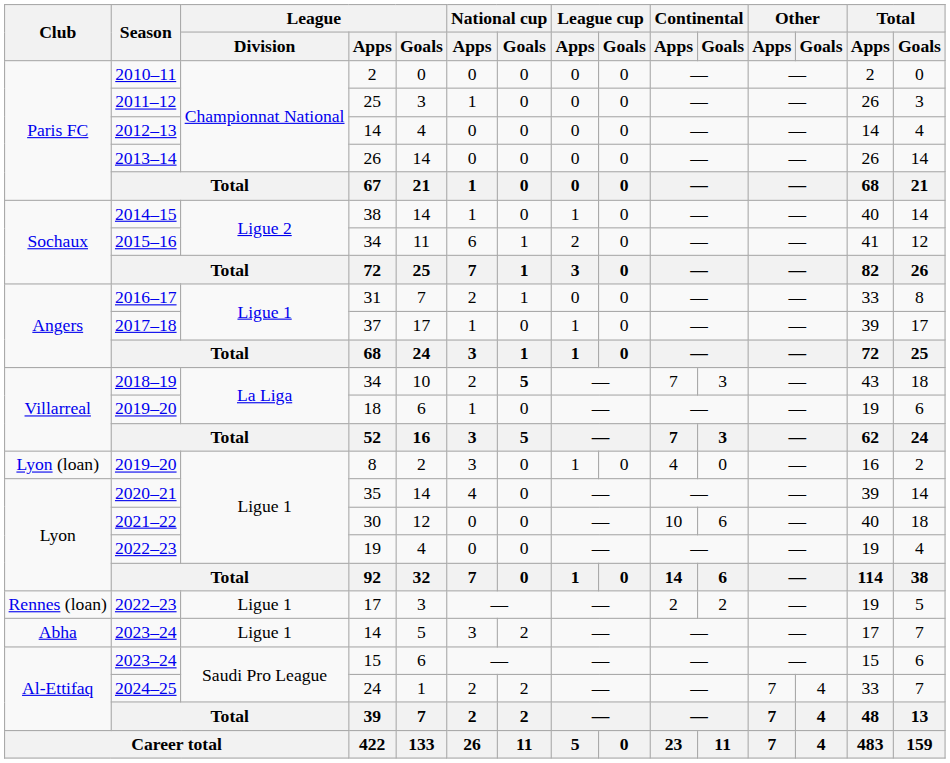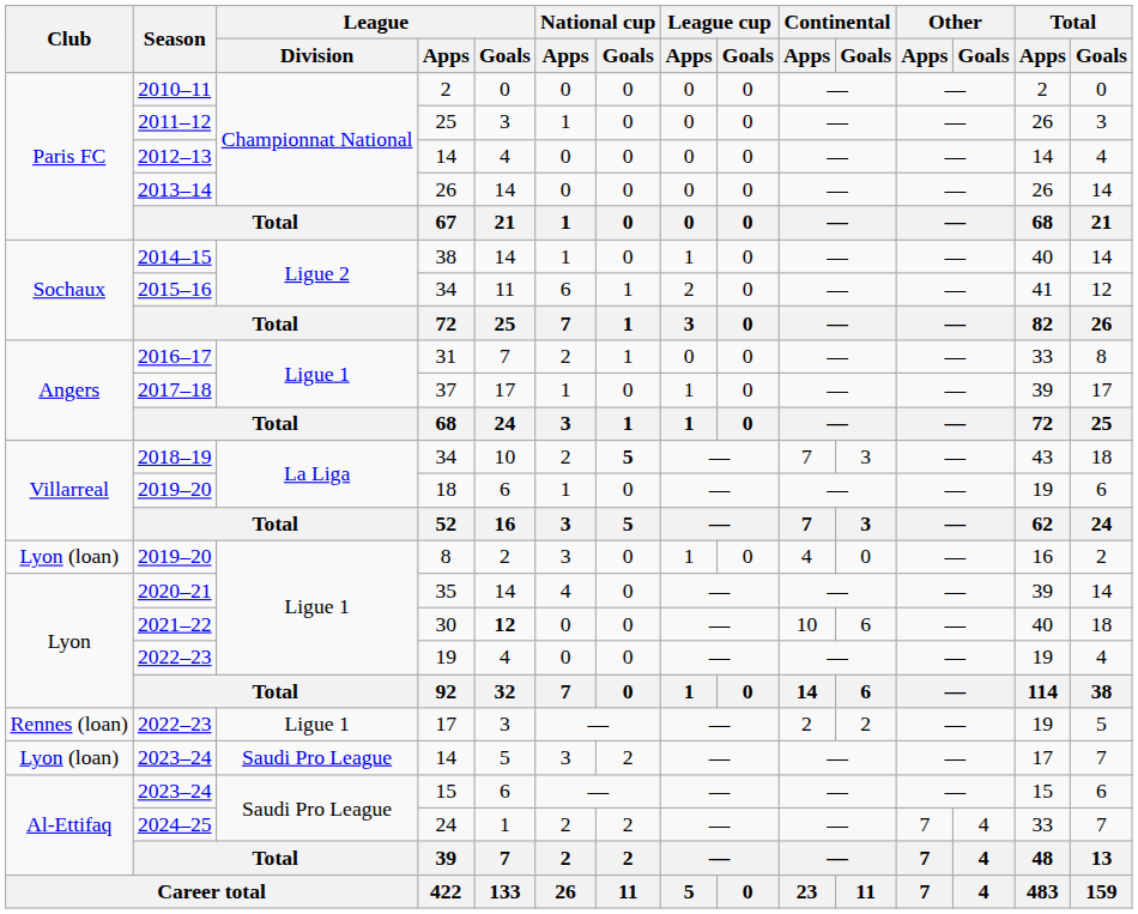 <table class="wikitable" style="text-align: center;">
 <tr>
 <th rowspan="2">Club</th>
 <th rowspan="2">Season</th>
 <th colspan="3">League</th>
 <th colspan="2">National cup</th>
 <th colspan="2">League cup</th>
 <th colspan="2">Continental</th>
 <th colspan="2">Other</th>
 <th colspan="2">Total</th>
 </tr>
 <tr>
 <th>Division</th>
 <th>Apps</th>
 <th>Goals</th>
 <th>Apps</th>
 <th>Goals</th>
 <th>Apps</th>
 <th>Goals</th>
 <th>Apps</th>
 <th>Goals</th>
 <th>Apps</th>
 <th>Goals</th>
 <th>Apps</th>
 <th>Goals</th>
 </tr>
 <tr>
 <td rowspan="5"><a href='#'>Paris FC</a></td>
 <td><a href='#'>2010–11</a></td>
 <td rowspan="4"><a href='#'>Championnat National</a></td>
 <td>2</td>
 <td>0</td>
 <td>0</td>
 <td>0</td>
 <td>0</td>
 <td>0</td>
 <td colspan="2">—</td>
 <td colspan="2">—</td>
 <td>2</td>
 <td>0</td>
 </tr>
 <tr>
 <td><a href='#'>2011–12</a></td>
 <td>25</td>
 <td>3</td>
 <td>1</td>
 <td>0</td>
 <td>0</td>
 <td>0</td>
 <td colspan="2">—</td>
 <td colspan="2">—</td>
 <td>26</td>
 <td>3</td>
 </tr>
 <tr>
 <td><a href='#'>2012–13</a></td>
 <td>14</td>
 <td>4</td>
 <td>0</td>
 <td>0</td>
 <td>0</td>
 <td>0</td>
 <td colspan="2">—</td>
 <td colspan="2">—</td>
 <td>14</td>
 <td>4</td>
 </tr>
 <tr>
 <td><a href='#'>2013–14</a></td>
 <td>26</td>
 <td>14</td>
 <td>0</td>
 <td>0</td>
 <td>0</td>
 <td>0</td>
 <td colspan="2">—</td>
 <td colspan="2">—</td>
 <td>26</td>
 <td>14</td>
 </tr>
 <tr>
 <th colspan="2">Total</th>
 <th>67</th>
 <th>21</th>
 <th>1</th>
 <th>0</th>
 <th>0</th>
 <th>0</th>
 <th colspan="2">—</th>
 <th colspan="2">—</th>
 <th>68</th>
 <th>21</th>
 </tr>
 <tr>
 <td rowspan="3"><a href='#'>Sochaux</a></td>
 <td><a href='#'>2014–15</a></td>
 <td rowspan="2"><a href='#'>Ligue 2</a></td>
 <td>38</td>
 <td>14</td>
 <td>1</td>
 <td>0</td>
 <td>1</td>
 <td>0</td>
 <td colspan="2">—</td>
 <td colspan="2">—</td>
 <td>40</td>
 <td>14</td>
 </tr>
 <tr>
 <td><a href='#'>2015–16</a></td>
 <td>34</td>
 <td>11</td>
 <td>6</td>
 <td>1</td>
 <td>2</td>
 <td>0</td>
 <td colspan="2">—</td>
 <td colspan="2">—</td>
 <td>41</td>
 <td>12</td>
 </tr>
 <tr>
 <th colspan="2">Total</th>
 <th>72</th>
 <th>25</th>
 <th>7</th>
 <th>1</th>
 <th>3</th>
 <th>0</th>
 <th colspan="2">—</th>
 <th colspan="2">—</th>
 <th>82</th>
 <th>26</th>
 </tr>
 <tr>
 <td rowspan="3"><a href='#'>Angers</a></td>
 <td><a href='#'>2016–17</a></td>
 <td rowspan="2"><a href='#'>Ligue 1</a></td>
 <td>31</td>
 <td>7</td>
 <td>2</td>
 <td>1</td>
 <td>0</td>
 <td>0</td>
 <td colspan="2">—</td>
 <td colspan="2">—</td>
 <td>33</td>
 <td>8</td>
 </tr>
 <tr>
 <td><a href='#'>2017–18</a></td>
 <td>37</td>
 <td>17</td>
 <td>1</td>
 <td>0</td>
 <td>1</td>
 <td>0</td>
 <td colspan="2">—</td>
 <td colspan="2">—</td>
 <td>39</td>
 <td>17</td>
 </tr>
 <tr>
 <th colspan="2">Total</th>
 <th>68</th>
 <th>24</th>
 <th>3</th>
 <th>1</th>
 <th>1</th>
 <th>0</th>
 <th colspan="2">—</th>
 <th colspan="2">—</th>
 <th>72</th>
 <th>25</th>
 </tr>
 <tr>
 <td rowspan="3"><a href='#'>Villarreal</a></td>
 <td><a href='#'>2018–19</a></td>
 <td rowspan="2"><a href='#'>La Liga</a></td>
 <td>34</td>
 <td>10</td>
 <td>2</td>
 <td><strong>5</strong></td>
 <td colspan="2">—</td>
 <td>7</td>
 <td>3</td>
 <td colspan="2">—</td>
 <td>43</td>
 <td>18</td>
 </tr>
 <tr>
 <td><a href='#'>2019–20</a></td>
 <td>18</td>
 <td>6</td>
 <td>1</td>
 <td>0</td>
 <td colspan="2">—</td>
 <td colspan="2">—</td>
 <td colspan="2">—</td>
 <td>19</td>
 <td>6</td>
 </tr>
 <tr>
 <th colspan="2">Total</th>
 <th>52</th>
 <th>16</th>
 <th>3</th>
 <th>5</th>
 <th colspan="2">—</th>
 <th>7</th>
 <th>3</th>
 <th colspan="2">—</th>
 <th>62</th>
 <th>24</th>
 </tr>
 <tr>
 <td><a href='#'>Lyon</a> (loan)</td>
 <td><a href='#'>2019–20</a></td>
 <td rowspan="4">Ligue 1</td>
 <td>8</td>
 <td>2</td>
 <td>3</td>
 <td>0</td>
 <td>1</td>
 <td>0</td>
 <td>4</td>
 <td>0</td>
 <td colspan="2">—</td>
 <td>16</td>
 <td>2</td>
 </tr>
 <tr>
 <td rowspan="4">Lyon</td>
 <td><a href='#'>2020–21</a></td>
 <td>35</td>
 <td>14</td>
 <td>4</td>
 <td>0</td>
 <td colspan="2">—</td>
 <td colspan="2">—</td>
 <td colspan="2">—</td>
 <td>39</td>
 <td>14</td>
 </tr>
 <tr>
 <td><a href='#'>2021–22</a></td>
 <td>30</td>
-<td>12</td>
+<td><strong>12</strong></td>
 <td>0</td>
 <td>0</td>
 <td colspan="2">—</td>
 <td>10</td>
 <td>6</td>
 <td colspan="2">—</td>
 <td>40</td>
 <td>18</td>
 </tr>
 <tr>
 <td><a href='#'>2022–23</a></td>
 <td>19</td>
 <td>4</td>
 <td>0</td>
 <td>0</td>
 <td colspan="2">—</td>
 <td colspan="2">—</td>
 <td colspan="2">—</td>
 <td>19</td>
 <td>4</td>
 </tr>
 <tr>
 <th colspan="2">Total</th>
 <th>92</th>
 <th>32</th>
 <th>7</th>
 <th>0</th>
 <th>1</th>
 <th>0</th>
 <th>14</th>
 <th>6</th>
 <th colspan="2">—</th>
 <th>114</th>
 <th>38</th>
 </tr>
 <tr>
 <td><a href='#'>Rennes</a> (loan)</td>
 <td><a href='#'>2022–23</a></td>
 <td>Ligue 1</td>
 <td>17</td>
 <td>3</td>
 <td colspan="2">—</td>
 <td colspan="2">—</td>
 <td>2</td>
 <td>2</td>
 <td colspan="2">—</td>
 <td>19</td>
 <td>5</td>
 </tr>
 <tr>
-<td><a href='#'>Abha</a></td>
+<td><a href='#'>Lyon</a> (loan)</td>
 <td><a href='#'>2023–24</a></td>
-<td>Ligue 1</td>
+<td><a href='#'>Saudi Pro League</a></td>
 <td>14</td>
 <td>5</td>
 <td>3</td>
 <td>2</td>
 <td colspan="2">—</td>
 <td colspan="2">—</td>
 <td colspan="2">—</td>
 <td>17</td>
 <td>7</td>
 </tr>
 <tr>
 <td rowspan="3"><a href='#'>Al-Ettifaq</a></td>
 <td><a href='#'>2023–24</a></td>
 <td rowspan="2">Saudi Pro League</td>
 <td>15</td>
 <td>6</td>
 <td colspan="2">—</td>
 <td colspan="2">—</td>
 <td colspan="2">—</td>
 <td colspan="2">—</td>
 <td>15</td>
 <td>6</td>
 </tr>
 <tr>
 <td><a href='#'>2024–25</a></td>
 <td>24</td>
 <td>1</td>
 <td>2</td>
 <td>2</td>
 <td colspan="2">—</td>
 <td colspan="2">—</td>
 <td>7</td>
 <td>4</td>
 <td>33</td>
 <td>7</td>
 </tr>
 <tr>
 <th colspan="2">Total</th>
 <th>39</th>
 <th>7</th>
 <th>2</th>
 <th>2</th>
 <th colspan="2">—</th>
 <th colspan="2">—</th>
 <th>7</th>
 <th>4</th>
 <th>48</th>
 <th>13</th>
 </tr>
 <tr>
 <th colspan="3">Career total</th>
 <th>422</th>
 <th>133</th>
 <th>26</th>
 <th>11</th>
 <th>5</th>
 <th>0</th>
 <th>23</th>
 <th>11</th>
 <th>7</th>
 <th>4</th>
 <th>483</th>
 <th>159</th>
 </tr>
 </table>
